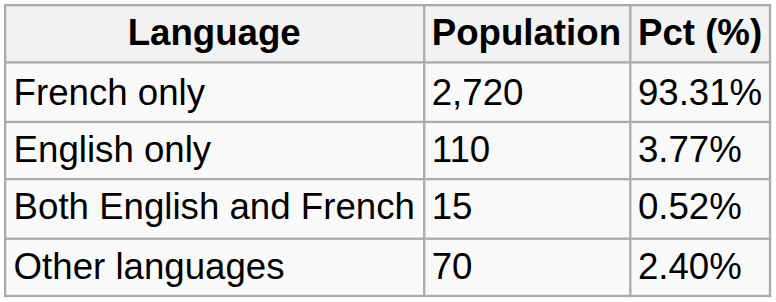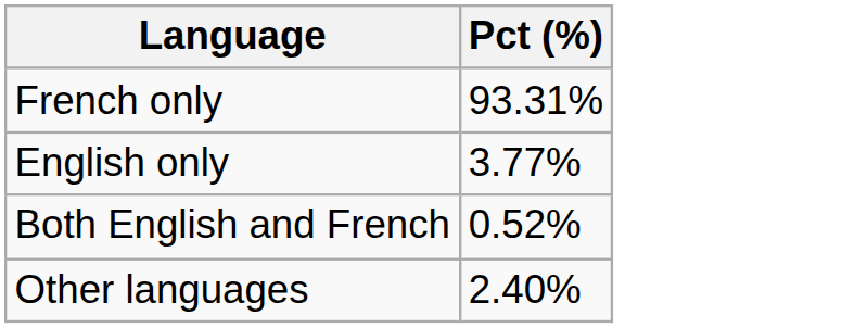 <table class="wikitable">
 <tr>
 <th>Language</th>
-<th>Population</th>
 <th>Pct (%)</th>
 </tr>
 <tr>
 <td>French only</td>
-<td>2,720</td>
 <td>93.31%</td>
 </tr>
 <tr>
 <td>English only</td>
-<td>110</td>
 <td>3.77%</td>
 </tr>
 <tr>
 <td>Both English and French</td>
-<td>15</td>
 <td>0.52%</td>
 </tr>
 <tr>
 <td>Other languages</td>
-<td>70</td>
 <td>2.40%</td>
 </tr>
 </table>
